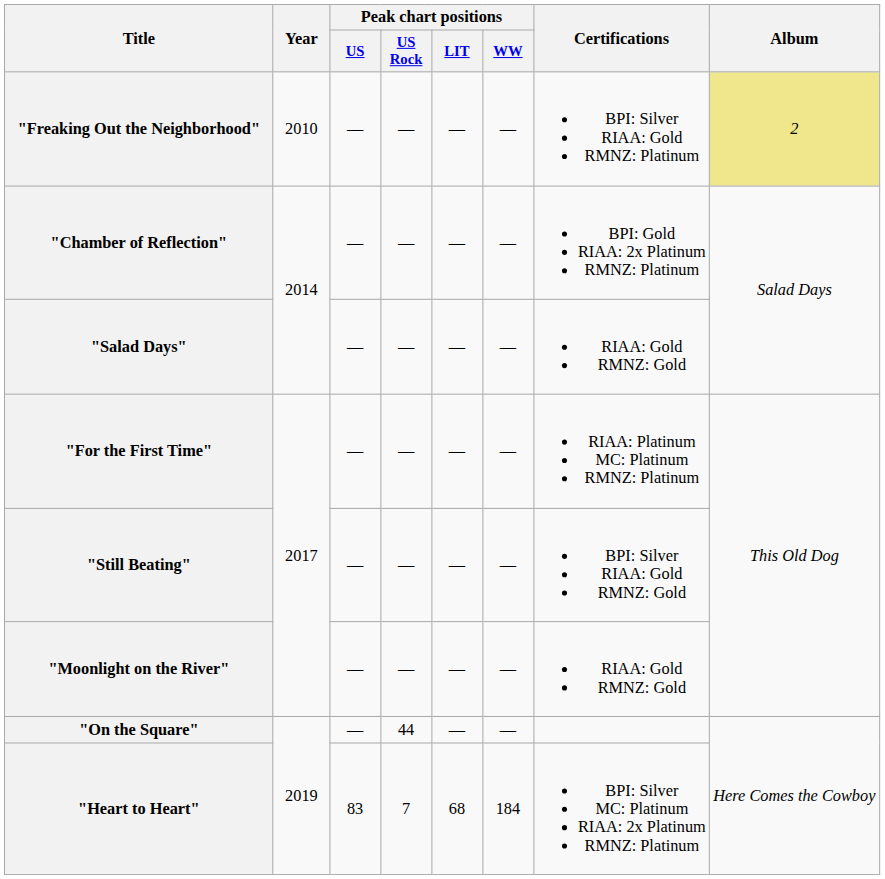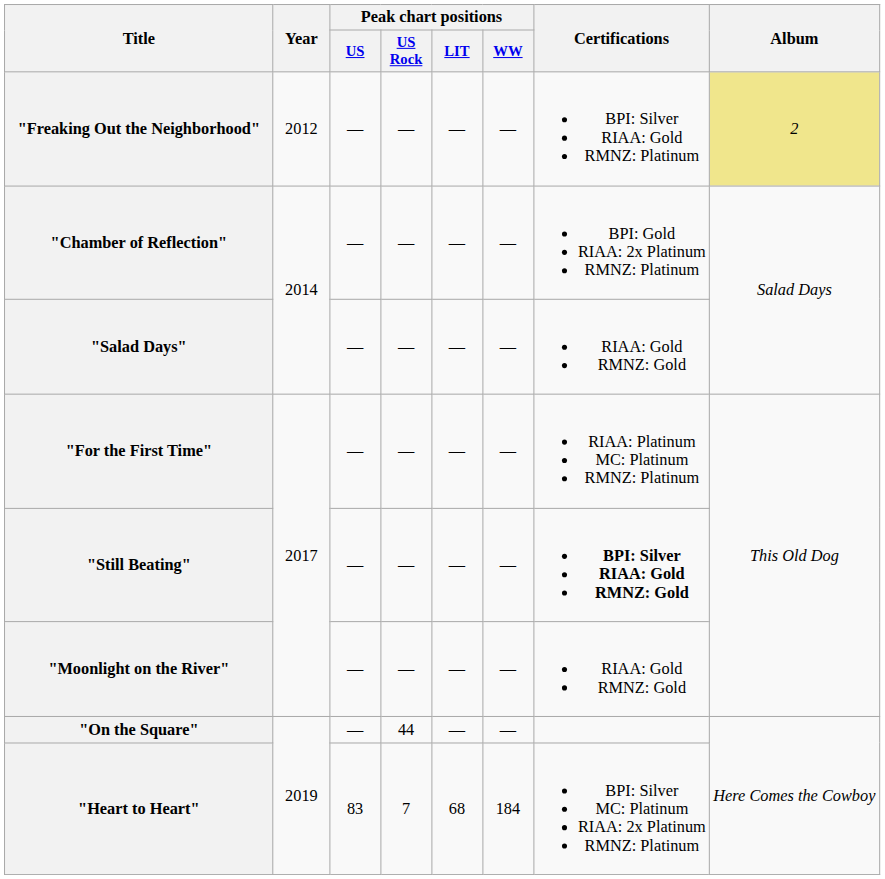 <table class="wikitable plainrowheaders" style="text-align:center;">
 <tr>
 <th scope="col" rowspan="2" style="width:16em;">Title</th>
 <th scope="col" rowspan="2" style="width:3em;">Year</th>
 <th scope="col" colspan="4">Peak chart positions</th>
 <th scope="col" rowspan="2">Certifications</th>
 <th scope="col" rowspan="2">Album</th>
 </tr>
 <tr>
 <th scope="col" style="width:3em;font-size:90%;"><a href='#'>US</a><br></th>
 <th scope="col" style="width:3em;font-size:90%;"><a href='#'>US<br>Rock</a><br></th>
 <th scope="col" style="width:3em;font-size:90%;"><a href='#'>LIT</a><br></th>
 <th scope="col" style="width:3em;font-size:90%;"><a href='#'>WW</a><br></th>
 </tr>
 <tr>
 <th scope="row">"Freaking Out the Neighborhood"</th>
-<td>2010</td>
+<td>2012</td>
 <td>—</td>
 <td>—</td>
 <td>—</td>
 <td>—</td>
 <td><br><ul><li>BPI: Silver</li><li>RIAA: Gold</li><li>RMNZ: Platinum</li></ul></td>
 <td style="background: khaki;"><em>2</em></td>
 </tr>
 <tr>
 <th scope="row">"Chamber of Reflection"</th>
 <td rowspan=2>2014</td>
 <td>—</td>
 <td>—</td>
 <td>—</td>
 <td>—</td>
 <td><br><ul><li>BPI: Gold</li><li>RIAA: 2x Platinum</li><li>RMNZ: Platinum</li></ul></td>
 <td rowspan=2><em>Salad Days</em></td>
 </tr>
 <tr>
 <th scope="row">"Salad Days"</th>
 <td>—</td>
 <td>—</td>
 <td>—</td>
 <td>—</td>
 <td><br><ul><li>RIAA: Gold</li><li>RMNZ: Gold</li></ul></td>
 </tr>
 <tr>
 <th scope="row">"For the First Time"</th>
 <td rowspan="3">2017</td>
 <td>—</td>
 <td>—</td>
 <td>—</td>
 <td>—</td>
 <td><br><ul><li>RIAA: Platinum</li><li>MC: Platinum</li><li>RMNZ: Platinum</li></ul></td>
 <td rowspan="3"><em>This Old Dog</em></td>
 </tr>
 <tr>
 <th scope="row">"Still Beating"</th>
 <td>—</td>
 <td>—</td>
 <td>—</td>
 <td>—</td>
-<td><br><ul><li>BPI: Silver</li><li>RIAA: Gold</li><li>RMNZ: Gold</li></ul></td>
+<td><strong><br><ul><li>BPI: Silver</li><li>RIAA: Gold</li><li>RMNZ: Gold</li></ul></strong></td>
 </tr>
 <tr>
 <th scope="row">"Moonlight on the River"</th>
 <td>—</td>
 <td>—</td>
 <td>—</td>
 <td>—</td>
 <td><br><ul><li>RIAA: Gold</li><li>RMNZ: Gold</li></ul></td>
 </tr>
 <tr>
 <th scope="row">"On the Square"</th>
 <td rowspan="2">2019</td>
 <td>—</td>
 <td>44</td>
 <td>—</td>
 <td>—</td>
 <td></td>
 <td rowspan="2"><em>Here Comes the Cowboy</em></td>
 </tr>
 <tr>
 <th scope="row">"Heart to Heart"</th>
 <td>83</td>
 <td>7</td>
 <td>68</td>
 <td>184</td>
 <td><br><ul><li>BPI: Silver</li><li>MC: Platinum</li><li>RIAA: 2x Platinum</li><li>RMNZ: Platinum</li></ul></td>
 </tr>
 </table>
